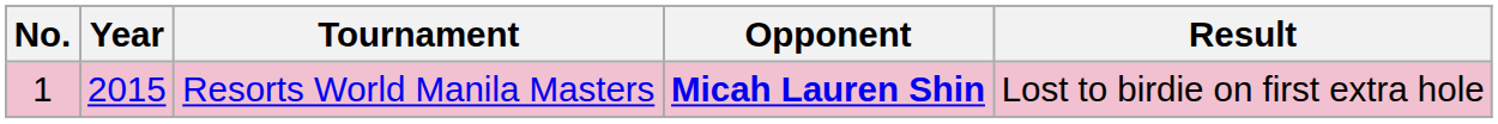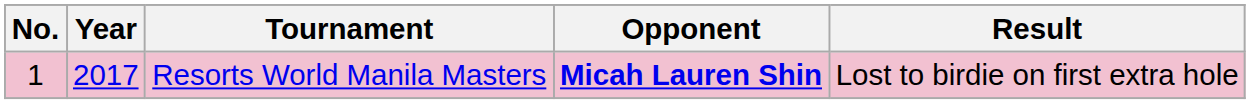 <table class="wikitable" style="font-size:95%;">
 <tr>
 <th>No.</th>
 <th>Year</th>
 <th>Tournament</th>
 <th>Opponent</th>
 <th>Result</th>
 </tr>
 <tr style="background:#F2C1D1;">
 <td align=center>1</td>
-<td><a href='#'>2015</a></td>
+<td><a href='#'>2017</a></td>
 <td><a href='#'>Resorts World Manila Masters</a></td>
 <td><strong> <a href='#'>Micah Lauren Shin</a></strong></td>
 <td>Lost to birdie on first extra hole</td>
 </tr>
 </table>
